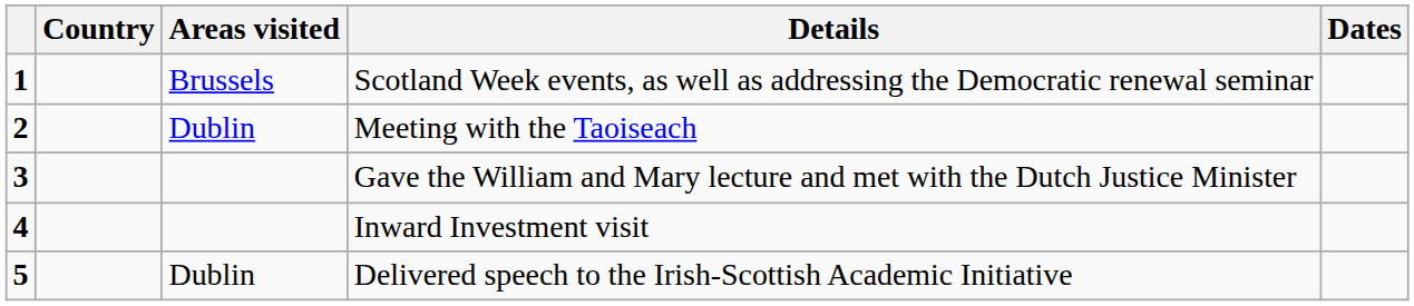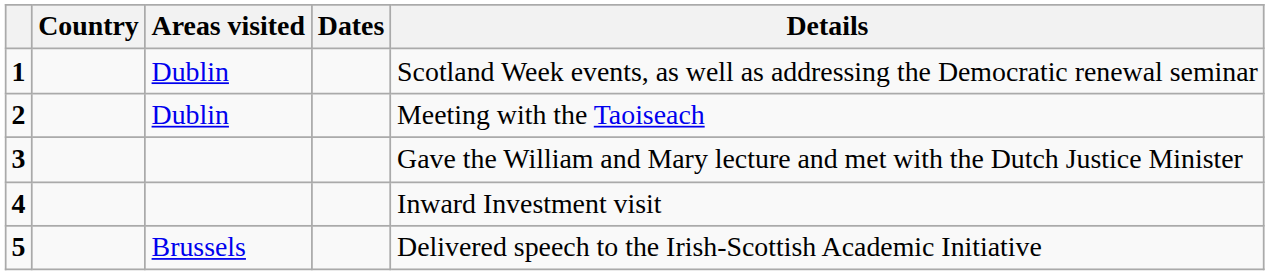 <table class="wikitable sortable" style="margin: 1em auto 1em auto">
 <tr>
 <th></th>
 <th>Country</th>
 <th>Areas visited</th>
+<th>Dates</th>
 <th class="unsortable">Details</th>
-<th>Dates</th>
 </tr>
 <tr>
 <td rowspan=1><strong>1</strong></td>
 <td></td>
-<td><a href='#'>Brussels</a></td>
+<td><a href='#'>Dublin</a></td>
+<td></td>
 <td>Scotland Week events, as well as addressing the Democratic renewal seminar</td>
-<td></td>
 </tr>
 <tr>
 <td rowspan=1><strong>2</strong></td>
 <td></td>
 <td><a href='#'>Dublin</a></td>
+<td></td>
 <td>Meeting with the <a href='#'>Taoiseach</a></td>
-<td></td>
 </tr>
 <tr>
 <td rowspan=1><strong>3</strong></td>
 <td></td>
 <td></td>
+<td></td>
 <td>Gave the William and Mary lecture and met with the Dutch Justice Minister</td>
-<td></td>
 </tr>
 <tr>
 <td rowspan=1><strong>4</strong></td>
 <td></td>
 <td></td>
+<td></td>
 <td>Inward Investment visit</td>
-<td></td>
 </tr>
 <tr>
 <td rowspan=1><strong>5</strong></td>
 <td></td>
-<td>Dublin</td>
+<td><a href='#'>Brussels</a></td>
+<td></td>
 <td>Delivered speech to the Irish-Scottish Academic Initiative</td>
-<td></td>
 </tr>
 </table>
